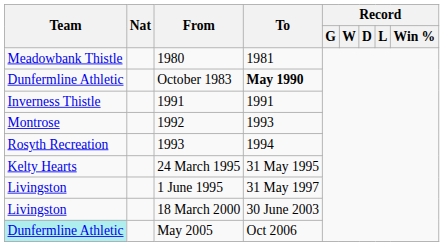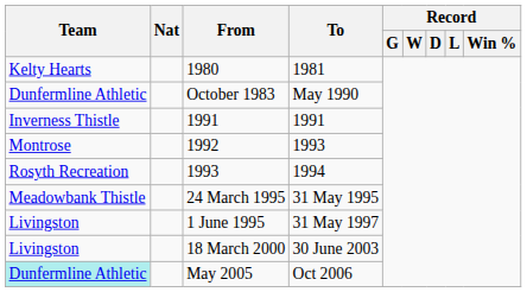 <table class="wikitable" style="text-align: center">
 <tr>
 <th rowspan="2">Team</th>
 <th rowspan="2">Nat</th>
 <th rowspan="2">From</th>
 <th rowspan="2">To</th>
 <th colspan="5">Record</th>
 </tr>
 <tr>
 <th>G</th>
 <th>W</th>
 <th>D</th>
 <th>L</th>
 <th>Win %</th>
 </tr>
 <tr>
-<td align=left><a href='#'>Meadowbank Thistle</a></td>
+<td align=left><a href='#'>Kelty Hearts</a></td>
 <td></td>
 <td align=left>1980</td>
 <td align=left>1981<br></td>
 </tr>
 <tr>
 <td align=left><a href='#'>Dunfermline Athletic</a></td>
 <td></td>
 <td align=left>October 1983</td>
-<td align=left><strong>May 1990<br></strong></td>
+<td align=left>May 1990<br></td>
 </tr>
 <tr>
 <td align=left><a href='#'>Inverness Thistle</a></td>
 <td></td>
 <td align=left>1991</td>
 <td align=left>1991<br></td>
 </tr>
 <tr>
 <td align=left><a href='#'>Montrose</a></td>
 <td></td>
 <td align=left>1992</td>
 <td align=left>1993<br></td>
 </tr>
 <tr>
 <td align=left><a href='#'>Rosyth Recreation</a></td>
 <td></td>
 <td align=left>1993</td>
 <td align=left>1994<br></td>
 </tr>
 <tr>
-<td align=left><a href='#'>Kelty Hearts</a></td>
+<td align=left><a href='#'>Meadowbank Thistle</a></td>
 <td></td>
 <td align=left>24 March 1995</td>
 <td align=left>31 May 1995<br></td>
 </tr>
 <tr>
 <td align=left><a href='#'>Livingston</a></td>
 <td></td>
 <td align=left>1 June 1995</td>
 <td align=left>31 May 1997<br></td>
 </tr>
 <tr>
 <td align=left><a href='#'>Livingston</a></td>
 <td></td>
 <td align=left>18 March 2000</td>
 <td align=left>30 June 2003<br></td>
 </tr>
 <tr>
 <td align=left style="background: paleturquoise;"><a href='#'>Dunfermline Athletic</a></td>
 <td></td>
 <td align=left>May 2005</td>
 <td align=left>Oct 2006<br></td>
 </tr>
 </table>
